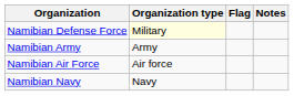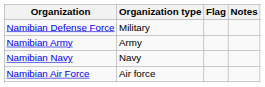 <table class="wikitable">
 <tr>
 <th>Organization</th>
 <th>Organization type</th>
 <th>Flag</th>
 <th>Notes</th>
 </tr>
 <tr>
 <td><a href='#'>Namibian Defense Force</a></td>
-<td style="background: lightyellow;">Military</td>
+<td>Military</td>
 <td></td>
 <td></td>
 </tr>
 <tr>
 <td><a href='#'>Namibian Army</a></td>
 <td>Army</td>
 <td></td>
 <td></td>
 </tr>
 <tr>
+<td><a href='#'>Namibian Navy</a></td>
+<td>Navy</td>
+<td></td>
+<td></td>
+</tr>
+<tr>
 <td><a href='#'>Namibian Air Force</a></td>
 <td>Air force</td>
 <td></td>
 <td></td>
 </tr>
-<tr>
-<td><a href='#'>Namibian Navy</a></td>
-<td>Navy</td>
-<td></td>
-<td></td>
-</tr>
 </table>
